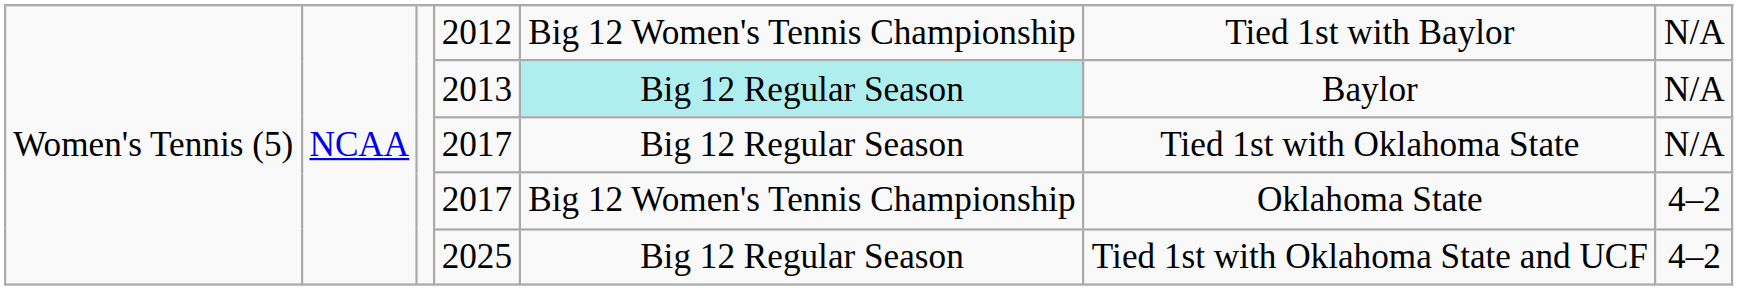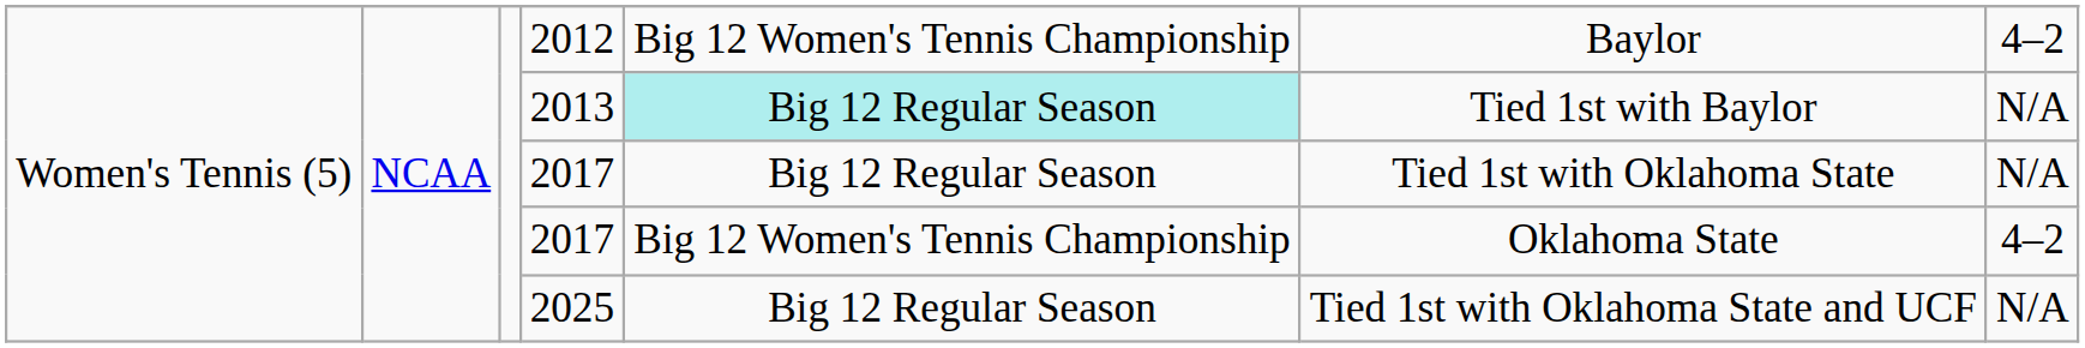 <table class="wikitable">
 <tr align="center">
 </tr>
 <tr align="center">
 <td rowspan="6">Women's Tennis (5)</td>
 <td rowspan="6"><a href='#'>NCAA</a></td>
 <td rowspan="6"></td>
 </tr>
 <tr align="center">
 <td>2012</td>
 <td>Big 12 Women's Tennis Championship</td>
-<td>Tied 1st with Baylor</td>
-<td>N/A</td>
+<td>Baylor</td>
+<td>4–2</td>
 </tr>
 <tr align="center">
 <td>2013</td>
 <td style="background: paleturquoise;">Big 12 Regular Season</td>
-<td>Baylor</td>
+<td>Tied 1st with Baylor</td>
 <td>N/A</td>
 </tr>
 <tr align="center">
 <td>2017</td>
 <td>Big 12 Regular Season</td>
 <td>Tied 1st with Oklahoma State</td>
 <td>N/A</td>
 </tr>
 <tr align="center">
 <td>2017</td>
 <td>Big 12 Women's Tennis Championship</td>
 <td>Oklahoma State</td>
 <td>4–2</td>
 </tr>
 <tr align="center">
 <td>2025</td>
 <td>Big 12 Regular Season</td>
 <td>Tied 1st with Oklahoma State and UCF</td>
-<td>4–2</td>
+<td>N/A</td>
 </tr>
 </table>
